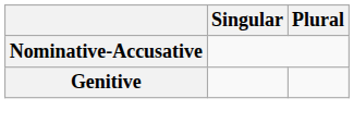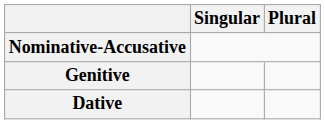 <table class="wikitable">
 <tr>
 <th></th>
 <th>Singular</th>
 <th>Plural</th>
 </tr>
 <tr>
 <th>Nominative-Accusative</th>
 <td colspan="2"></td>
 </tr>
 <tr>
 <th>Genitive</th>
 <td></td>
 <td></td>
 </tr>
+<tr>
+<th>Dative</th>
+<td></td>
+<td></td>
+</tr>
 </table>
